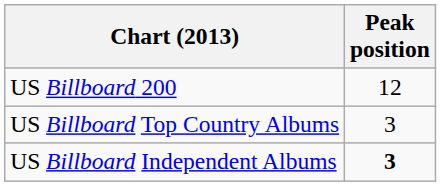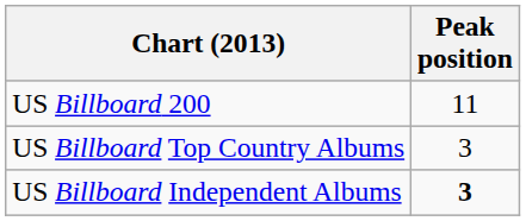 <table class="wikitable sortable">
 <tr>
 <th>Chart (2013)</th>
 <th>Peak<br>position</th>
 </tr>
 <tr>
 <td>US <a href='#'><em>Billboard</em> 200</a></td>
-<td align="center">12</td>
+<td align="center">11</td>
 </tr>
 <tr>
 <td>US <em><a href='#'>Billboard</a></em> <a href='#'>Top Country Albums</a></td>
 <td align="center">3</td>
 </tr>
 <tr>
 <td>US <em><a href='#'>Billboard</a></em> <a href='#'>Independent Albums</a></td>
 <td align="center"><strong>3</strong></td>
 </tr>
 </table>
